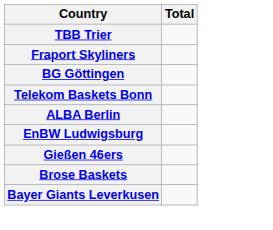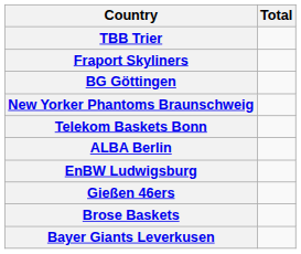 <table class="sortable wikitable plainrowheaders">
 <tr>
 <th scope="col">Country</th>
 <th scope="col">Total</th>
 </tr>
 <tr>
 <th scope="row"><a href='#'>TBB Trier</a></th>
 <td style="text-align:center;"></td>
 </tr>
 <tr>
 <th scope="row"><a href='#'>Fraport Skyliners</a></th>
 <td style="text-align:center;"></td>
 </tr>
 <tr>
 <th scope="row"><a href='#'>BG Göttingen</a></th>
+<td style="text-align:center;"></td>
+</tr>
+<tr>
+<th scope="row"><a href='#'>New Yorker Phantoms Braunschweig</a></th>
 <td style="text-align:center;"></td>
 </tr>
 <tr>
 <th scope="row"><a href='#'>Telekom Baskets Bonn</a></th>
 <td style="text-align:center;"></td>
 </tr>
 <tr>
 <th scope="row"><a href='#'>ALBA Berlin</a></th>
 <td style="text-align:center;"></td>
 </tr>
 <tr>
 <th scope="row"><a href='#'>EnBW Ludwigsburg</a></th>
 <td style="text-align:center;"></td>
 </tr>
 <tr>
 <th scope="row"><a href='#'>Gießen 46ers</a></th>
 <td style="text-align:center;"></td>
 </tr>
 <tr>
 <th scope="row"><a href='#'>Brose Baskets</a></th>
 <td style="text-align:center;"></td>
 </tr>
 <tr>
 <th scope="row"><a href='#'>Bayer Giants Leverkusen</a></th>
 <td style="text-align:center;"></td>
 </tr>
 </table>
